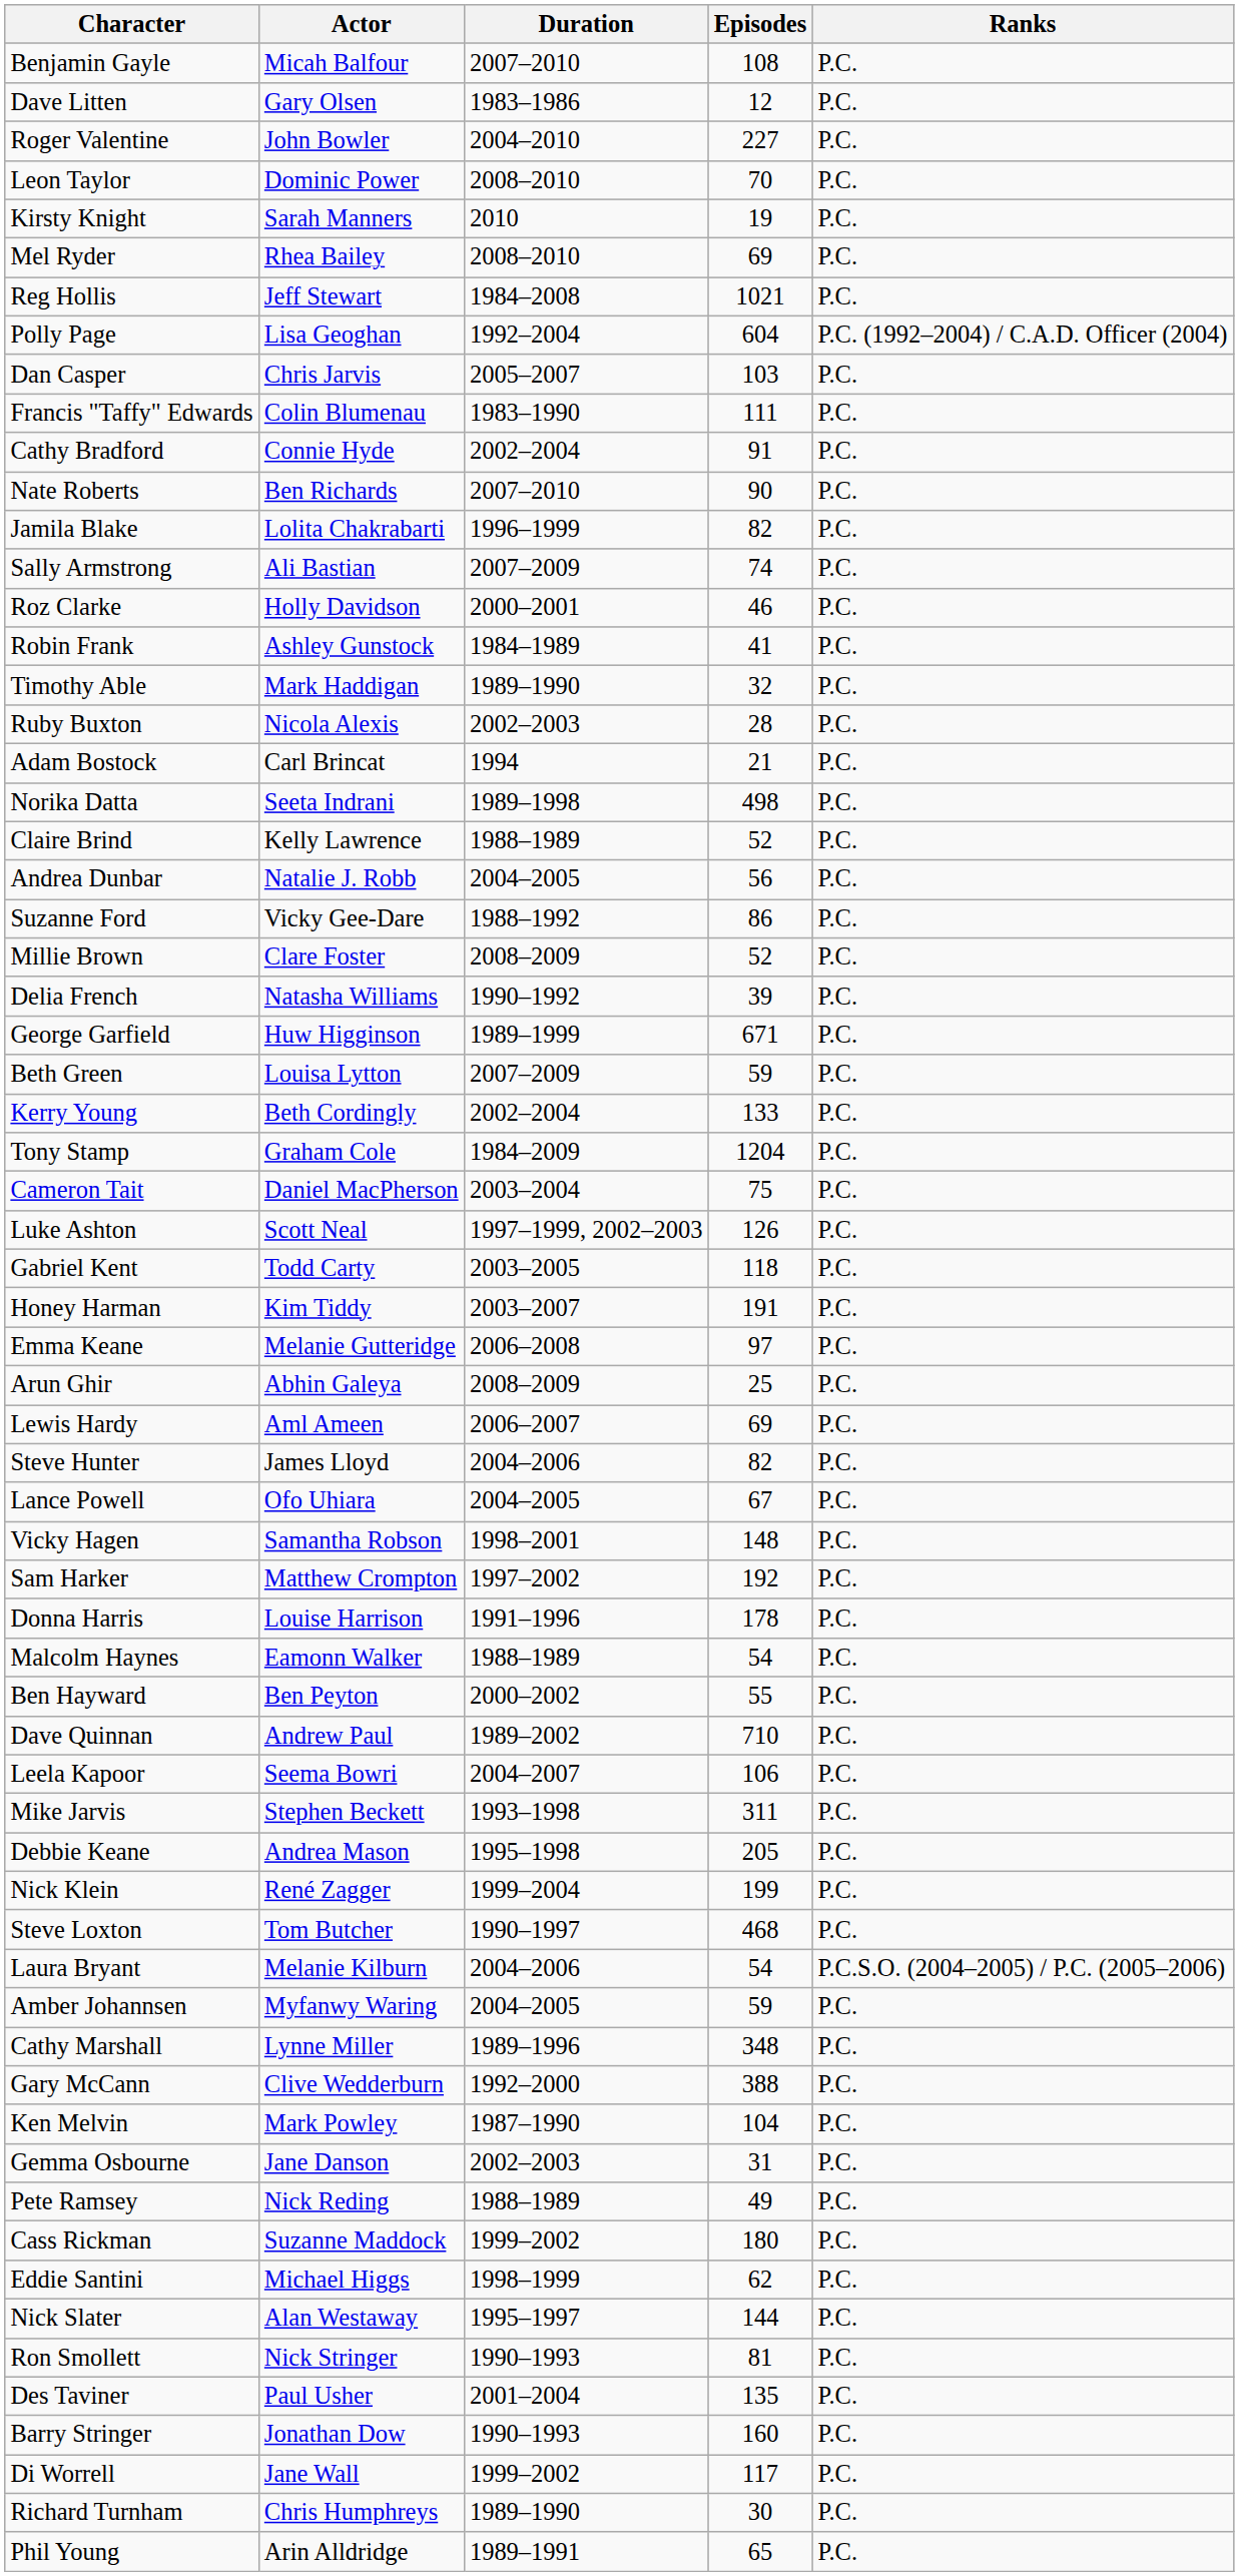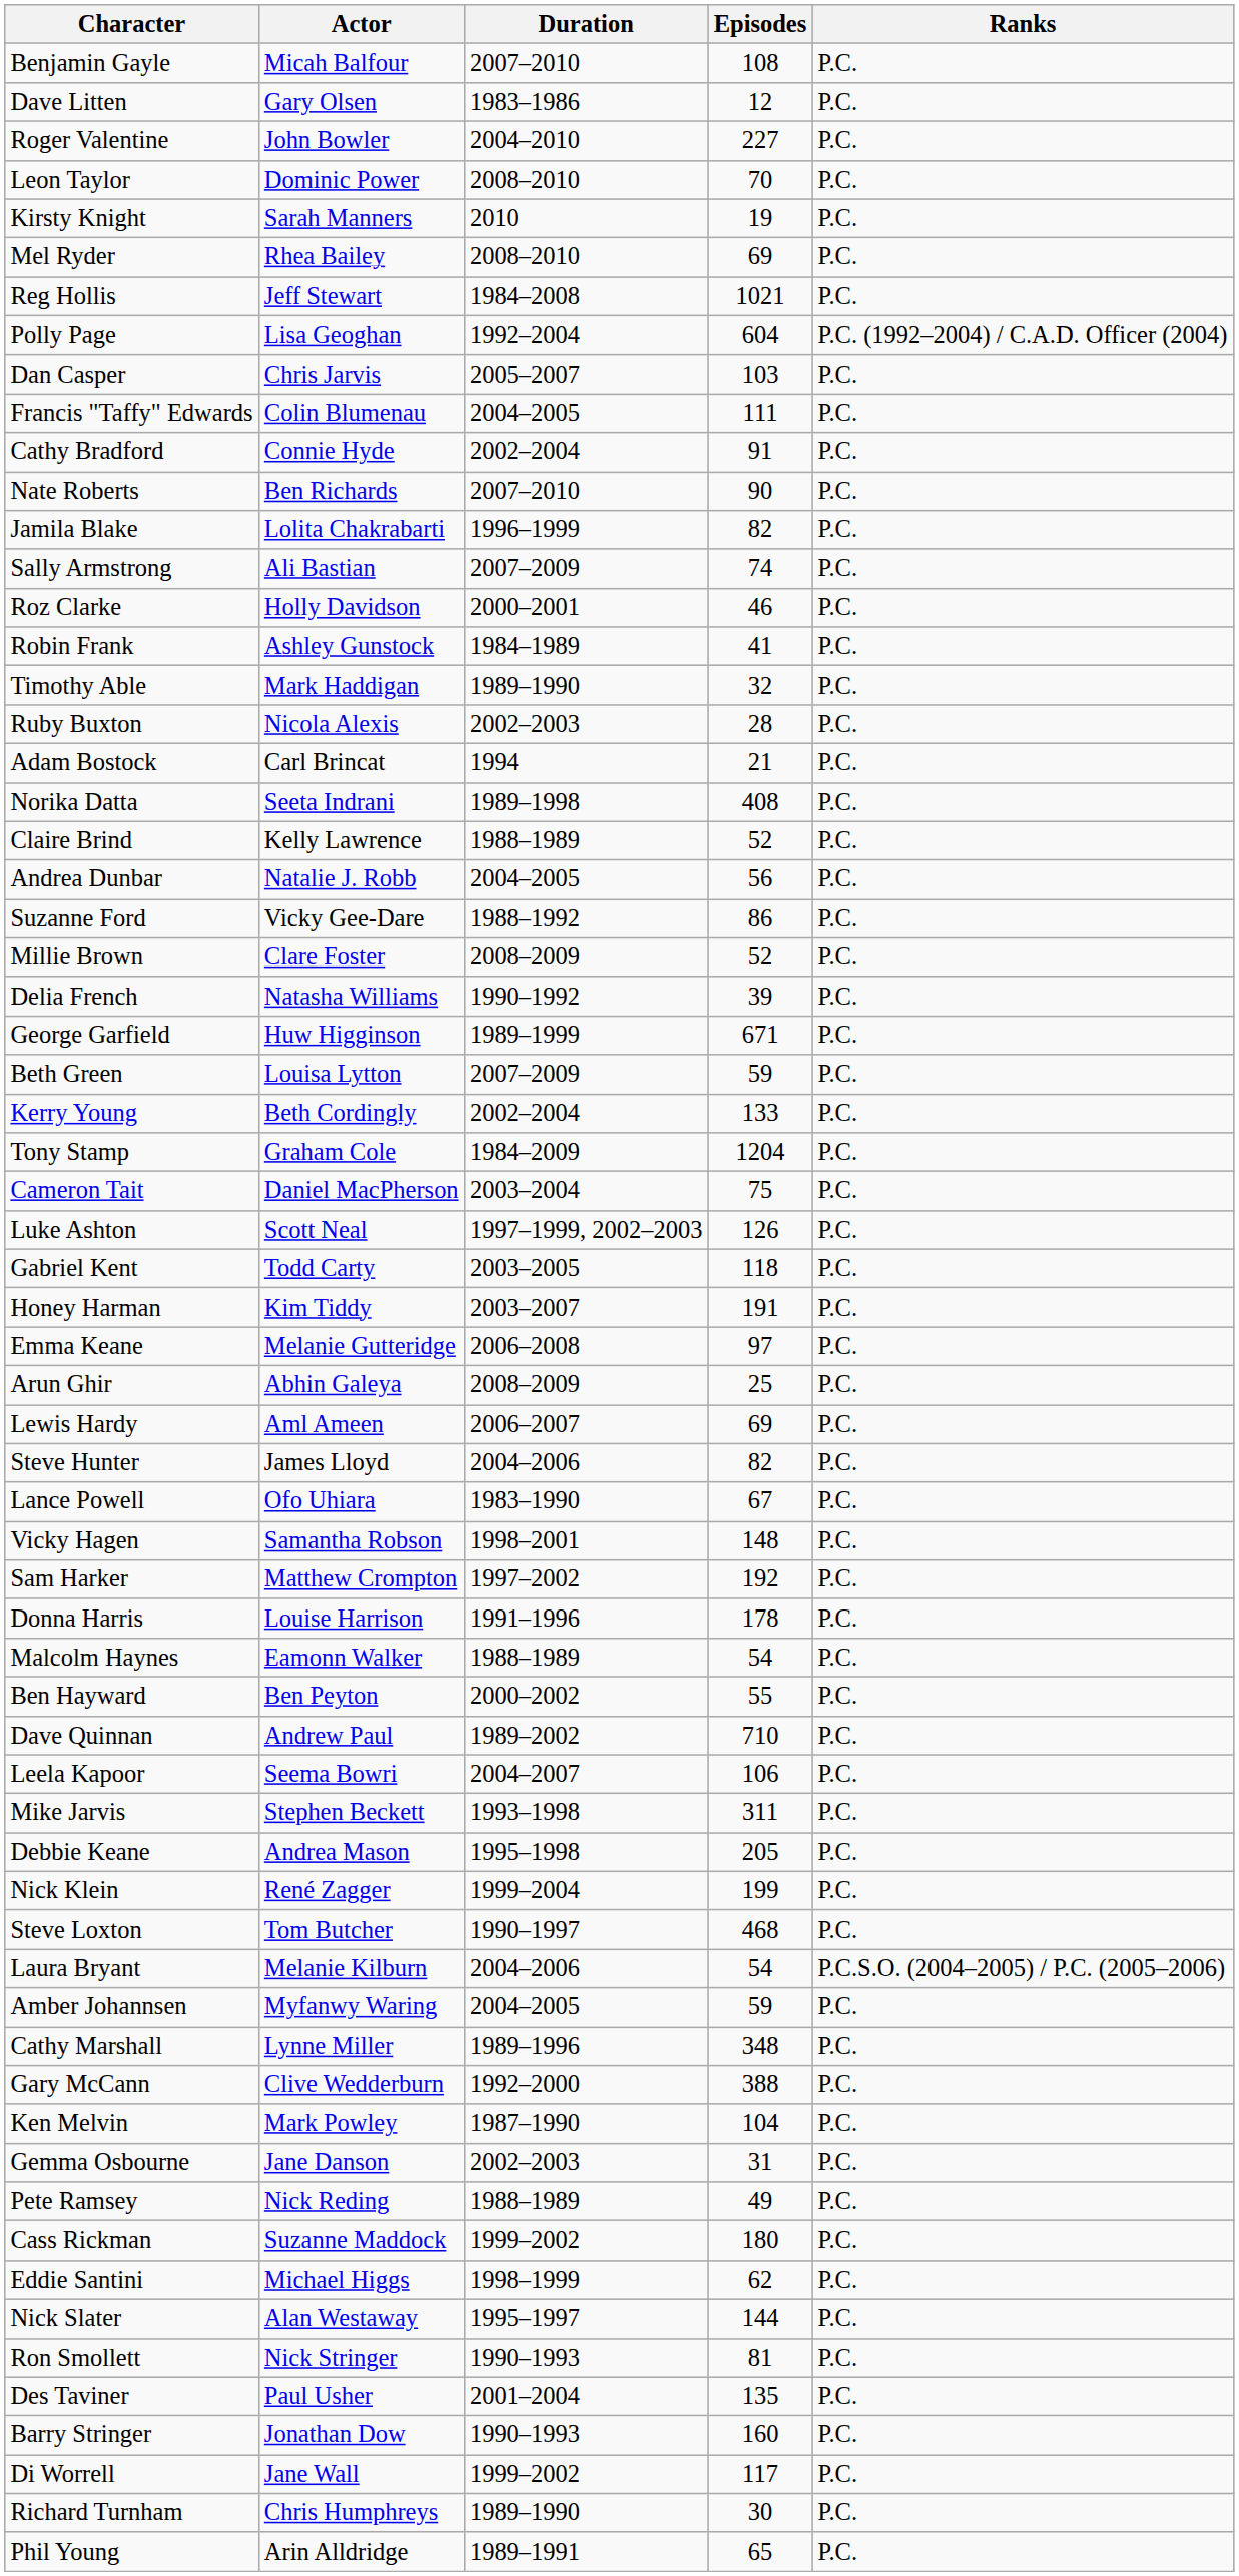 <table class="wikitable sortable">
 <tr>
 <th scope=col>Character</th>
 <th scope=col>Actor</th>
 <th scope=col>Duration</th>
 <th scope=col>Episodes</th>
 <th scope=col>Ranks</th>
 </tr>
 <tr>
 <td>Benjamin Gayle</td>
 <td><a href='#'>Micah Balfour</a></td>
 <td>2007–2010</td>
 <td style="text-align:center;">108</td>
 <td>P.C.</td>
 </tr>
 <tr>
 <td>Dave Litten</td>
 <td><a href='#'>Gary Olsen</a></td>
 <td>1983–1986</td>
 <td style="text-align:center;">12</td>
 <td>P.C.</td>
 </tr>
 <tr>
 <td>Roger Valentine</td>
 <td><a href='#'>John Bowler</a></td>
 <td>2004–2010</td>
 <td style="text-align:center;">227</td>
 <td>P.C.</td>
 </tr>
 <tr>
 <td>Leon Taylor</td>
 <td><a href='#'>Dominic Power</a></td>
 <td>2008–2010</td>
 <td style="text-align:center;">70</td>
 <td>P.C.</td>
 </tr>
 <tr>
 <td>Kirsty Knight</td>
 <td><a href='#'>Sarah Manners</a></td>
 <td>2010</td>
 <td style="text-align:center;">19</td>
 <td>P.C.</td>
 </tr>
 <tr>
 <td>Mel Ryder</td>
 <td><a href='#'>Rhea Bailey</a></td>
 <td>2008–2010</td>
 <td style="text-align:center;">69</td>
 <td>P.C.</td>
 </tr>
 <tr>
 <td>Reg Hollis</td>
 <td><a href='#'>Jeff Stewart</a></td>
 <td>1984–2008</td>
 <td style="text-align:center;">1021</td>
 <td>P.C.</td>
 </tr>
 <tr>
 <td>Polly Page</td>
 <td><a href='#'>Lisa Geoghan</a></td>
 <td>1992–2004</td>
 <td style="text-align:center;">604</td>
 <td>P.C. (1992–2004) / C.A.D. Officer (2004)</td>
 </tr>
 <tr>
 <td>Dan Casper</td>
 <td><a href='#'>Chris Jarvis</a></td>
 <td>2005–2007</td>
 <td style="text-align:center;">103</td>
 <td>P.C.</td>
 </tr>
 <tr>
 <td>Francis "Taffy" Edwards</td>
 <td><a href='#'>Colin Blumenau</a></td>
-<td>1983–1990</td>
+<td>2004–2005</td>
 <td style="text-align:center;">111</td>
 <td>P.C.</td>
 </tr>
 <tr>
 <td>Cathy Bradford</td>
 <td><a href='#'>Connie Hyde</a></td>
 <td>2002–2004</td>
 <td style="text-align:center;">91</td>
 <td>P.C.</td>
 </tr>
 <tr>
 <td>Nate Roberts</td>
 <td><a href='#'>Ben Richards</a></td>
 <td>2007–2010</td>
 <td style="text-align:center;">90</td>
 <td>P.C.</td>
 </tr>
 <tr>
 <td>Jamila Blake</td>
 <td><a href='#'>Lolita Chakrabarti</a></td>
 <td>1996–1999</td>
 <td style="text-align:center;">82</td>
 <td>P.C.</td>
 </tr>
 <tr>
 <td>Sally Armstrong</td>
 <td><a href='#'>Ali Bastian</a></td>
 <td>2007–2009</td>
 <td style="text-align:center;">74</td>
 <td>P.C.</td>
 </tr>
 <tr>
 <td>Roz Clarke</td>
 <td><a href='#'>Holly Davidson</a></td>
 <td>2000–2001</td>
 <td style="text-align:center;">46</td>
 <td>P.C.</td>
 </tr>
 <tr>
 <td>Robin Frank</td>
 <td><a href='#'>Ashley Gunstock</a></td>
 <td>1984–1989</td>
 <td style="text-align:center;">41</td>
 <td>P.C.</td>
 </tr>
 <tr>
 <td>Timothy Able</td>
 <td><a href='#'>Mark Haddigan</a></td>
 <td>1989–1990</td>
 <td style="text-align:center;">32</td>
 <td>P.C.</td>
 </tr>
 <tr>
 <td>Ruby Buxton</td>
 <td><a href='#'>Nicola Alexis</a></td>
 <td>2002–2003</td>
 <td style="text-align:center;">28</td>
 <td>P.C.</td>
 </tr>
 <tr>
 <td>Adam Bostock</td>
 <td>Carl Brincat</td>
 <td>1994</td>
 <td style="text-align:center;">21</td>
 <td>P.C.</td>
 </tr>
 <tr>
 <td>Norika Datta</td>
 <td><a href='#'>Seeta Indrani</a></td>
 <td>1989–1998</td>
-<td style="text-align:center;">498</td>
+<td style="text-align:center;">408</td>
 <td>P.C.</td>
 </tr>
 <tr>
 <td>Claire Brind</td>
 <td>Kelly Lawrence</td>
 <td>1988–1989</td>
 <td style="text-align:center;">52</td>
 <td>P.C.</td>
 </tr>
 <tr>
 <td> Andrea Dunbar</td>
 <td><a href='#'>Natalie J. Robb</a></td>
 <td>2004–2005</td>
 <td style="text-align:center;">56</td>
 <td>P.C.</td>
 </tr>
 <tr>
 <td>Suzanne Ford</td>
 <td>Vicky Gee-Dare</td>
 <td>1988–1992</td>
 <td style="text-align:center;">86</td>
 <td>P.C.</td>
 </tr>
 <tr>
 <td>Millie Brown</td>
 <td><a href='#'>Clare Foster</a></td>
 <td>2008–2009</td>
 <td style="text-align:center;">52</td>
 <td>P.C.</td>
 </tr>
 <tr>
 <td>Delia French</td>
 <td><a href='#'>Natasha Williams</a></td>
 <td>1990–1992</td>
 <td style="text-align:center;">39</td>
 <td>P.C.</td>
 </tr>
 <tr>
 <td>George Garfield</td>
 <td><a href='#'>Huw Higginson</a></td>
 <td>1989–1999</td>
 <td style="text-align:center;">671</td>
 <td>P.C.</td>
 </tr>
 <tr>
 <td>Beth Green</td>
 <td><a href='#'>Louisa Lytton</a></td>
 <td>2007–2009</td>
 <td style="text-align:center;">59</td>
 <td>P.C.</td>
 </tr>
 <tr>
 <td><a href='#'>Kerry Young</a></td>
 <td><a href='#'>Beth Cordingly</a></td>
 <td>2002–2004</td>
 <td style="text-align:center;">133</td>
 <td>P.C.</td>
 </tr>
 <tr>
 <td>Tony Stamp</td>
 <td><a href='#'>Graham Cole</a></td>
 <td>1984–2009</td>
 <td style="text-align:center;">1204</td>
 <td>P.C.</td>
 </tr>
 <tr>
 <td><a href='#'>Cameron Tait</a></td>
 <td><a href='#'>Daniel MacPherson</a></td>
 <td>2003–2004</td>
 <td style="text-align:center;">75</td>
 <td>P.C.</td>
 </tr>
 <tr>
 <td>Luke Ashton</td>
 <td><a href='#'>Scott Neal</a></td>
 <td>1997–1999, 2002–2003</td>
 <td style="text-align:center;">126</td>
 <td>P.C.</td>
 </tr>
 <tr>
 <td>Gabriel Kent</td>
 <td><a href='#'>Todd Carty</a></td>
 <td>2003–2005</td>
 <td style="text-align:center;">118</td>
 <td>P.C.</td>
 </tr>
 <tr>
 <td>Honey Harman</td>
 <td><a href='#'>Kim Tiddy</a></td>
 <td>2003–2007</td>
 <td style="text-align:center;">191</td>
 <td>P.C.</td>
 </tr>
 <tr>
 <td>Emma Keane</td>
 <td><a href='#'>Melanie Gutteridge</a></td>
 <td>2006–2008</td>
 <td style="text-align:center;">97</td>
 <td>P.C.</td>
 </tr>
 <tr>
 <td>Arun Ghir</td>
 <td><a href='#'>Abhin Galeya</a></td>
 <td>2008–2009</td>
 <td style="text-align:center;">25</td>
 <td>P.C.</td>
 </tr>
 <tr>
 <td>Lewis Hardy</td>
 <td><a href='#'>Aml Ameen</a></td>
 <td>2006–2007</td>
 <td style="text-align:center;">69</td>
 <td>P.C.</td>
 </tr>
 <tr>
 <td>Steve Hunter</td>
 <td>James Lloyd</td>
 <td>2004–2006</td>
 <td style="text-align:center;">82</td>
 <td>P.C.</td>
 </tr>
 <tr>
 <td>Lance Powell</td>
 <td><a href='#'>Ofo Uhiara</a></td>
-<td>2004–2005</td>
+<td>1983–1990</td>
 <td style="text-align:center;">67</td>
 <td>P.C.</td>
 </tr>
 <tr>
 <td>Vicky Hagen</td>
 <td><a href='#'>Samantha Robson</a></td>
 <td>1998–2001</td>
 <td style="text-align:center;">148</td>
 <td>P.C.</td>
 </tr>
 <tr>
 <td>Sam Harker</td>
 <td><a href='#'>Matthew Crompton</a></td>
 <td>1997–2002</td>
 <td style="text-align:center;">192</td>
 <td>P.C.</td>
 </tr>
 <tr>
 <td>Donna Harris</td>
 <td><a href='#'>Louise Harrison</a></td>
 <td>1991–1996</td>
 <td style="text-align:center;">178</td>
 <td>P.C.</td>
 </tr>
 <tr>
 <td>Malcolm Haynes</td>
 <td><a href='#'>Eamonn Walker</a></td>
 <td>1988–1989</td>
 <td style="text-align:center;">54</td>
 <td>P.C.</td>
 </tr>
 <tr>
 <td>Ben Hayward</td>
 <td><a href='#'>Ben Peyton</a></td>
 <td>2000–2002</td>
 <td style="text-align:center;">55</td>
 <td>P.C.</td>
 </tr>
 <tr>
 <td>Dave Quinnan</td>
 <td><a href='#'>Andrew Paul</a></td>
 <td>1989–2002</td>
 <td style="text-align:center;">710</td>
 <td>P.C.</td>
 </tr>
 <tr>
 <td>Leela Kapoor</td>
 <td><a href='#'>Seema Bowri</a></td>
 <td>2004–2007</td>
 <td style="text-align:center;">106</td>
 <td>P.C.</td>
 </tr>
 <tr>
 <td>Mike Jarvis</td>
 <td><a href='#'>Stephen Beckett</a></td>
 <td>1993–1998</td>
 <td style="text-align:center;">311</td>
 <td>P.C.</td>
 </tr>
 <tr>
 <td>Debbie Keane</td>
 <td><a href='#'>Andrea Mason</a></td>
 <td>1995–1998</td>
 <td style="text-align:center;">205</td>
 <td>P.C.</td>
 </tr>
 <tr>
 <td>Nick Klein</td>
 <td><a href='#'>René Zagger</a></td>
 <td>1999–2004</td>
 <td style="text-align:center;">199</td>
 <td>P.C.</td>
 </tr>
 <tr>
 <td>Steve Loxton</td>
 <td><a href='#'>Tom Butcher</a></td>
 <td>1990–1997</td>
 <td style="text-align:center;">468</td>
 <td>P.C.</td>
 </tr>
 <tr>
 <td>Laura Bryant</td>
 <td><a href='#'>Melanie Kilburn</a></td>
 <td>2004–2006</td>
 <td style="text-align:center;">54</td>
 <td>P.C.S.O. (2004–2005) / P.C. (2005–2006)</td>
 </tr>
 <tr>
 <td>Amber Johannsen</td>
 <td><a href='#'>Myfanwy Waring</a></td>
 <td>2004–2005</td>
 <td style="text-align:center;">59</td>
 <td>P.C.</td>
 </tr>
 <tr>
 <td>Cathy Marshall</td>
 <td><a href='#'>Lynne Miller</a></td>
 <td>1989–1996</td>
 <td style="text-align:center;">348</td>
 <td>P.C.</td>
 </tr>
 <tr>
 <td>Gary McCann</td>
 <td><a href='#'>Clive Wedderburn</a></td>
 <td>1992–2000</td>
 <td style="text-align:center;">388</td>
 <td>P.C.</td>
 </tr>
 <tr>
 <td>Ken Melvin</td>
 <td><a href='#'>Mark Powley</a></td>
 <td>1987–1990</td>
 <td style="text-align:center;">104</td>
 <td>P.C.</td>
 </tr>
 <tr>
 <td>Gemma Osbourne</td>
 <td><a href='#'>Jane Danson</a></td>
 <td>2002–2003</td>
 <td style="text-align:center;">31</td>
 <td>P.C.</td>
 </tr>
 <tr>
 <td>Pete Ramsey</td>
 <td><a href='#'>Nick Reding</a></td>
 <td>1988–1989</td>
 <td style="text-align:center;">49</td>
 <td>P.C.</td>
 </tr>
 <tr>
 <td>Cass Rickman</td>
 <td><a href='#'>Suzanne Maddock</a></td>
 <td>1999–2002</td>
 <td style="text-align:center;">180</td>
 <td>P.C.</td>
 </tr>
 <tr>
 <td>Eddie Santini</td>
 <td><a href='#'>Michael Higgs</a></td>
 <td>1998–1999</td>
 <td style="text-align:center;">62</td>
 <td>P.C.</td>
 </tr>
 <tr>
 <td>Nick Slater</td>
 <td><a href='#'>Alan Westaway</a></td>
 <td>1995–1997</td>
 <td style="text-align:center;">144</td>
 <td>P.C.</td>
 </tr>
 <tr>
 <td>Ron Smollett</td>
 <td><a href='#'>Nick Stringer</a></td>
 <td>1990–1993</td>
 <td style="text-align:center;">81</td>
 <td>P.C.</td>
 </tr>
 <tr>
 <td>Des Taviner</td>
 <td><a href='#'>Paul Usher</a></td>
 <td>2001–2004</td>
 <td style="text-align:center;">135</td>
 <td>P.C.</td>
 </tr>
 <tr>
 <td>Barry Stringer</td>
 <td><a href='#'>Jonathan Dow</a></td>
 <td>1990–1993</td>
 <td style="text-align:center;">160</td>
 <td>P.C.</td>
 </tr>
 <tr>
 <td>Di Worrell</td>
 <td><a href='#'>Jane Wall</a></td>
 <td>1999–2002</td>
 <td style="text-align:center;">117</td>
 <td>P.C.</td>
 </tr>
 <tr>
 <td>Richard Turnham</td>
 <td><a href='#'>Chris Humphreys</a></td>
 <td>1989–1990</td>
 <td style="text-align:center;">30</td>
 <td>P.C.</td>
 </tr>
 <tr>
 <td>Phil Young</td>
 <td>Arin Alldridge</td>
 <td>1989–1991</td>
 <td style="text-align:center;">65</td>
 <td>P.C.</td>
 </tr>
 </table>
